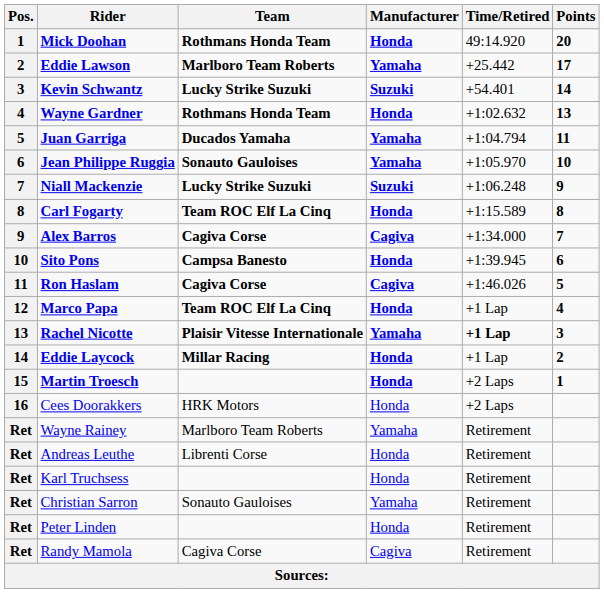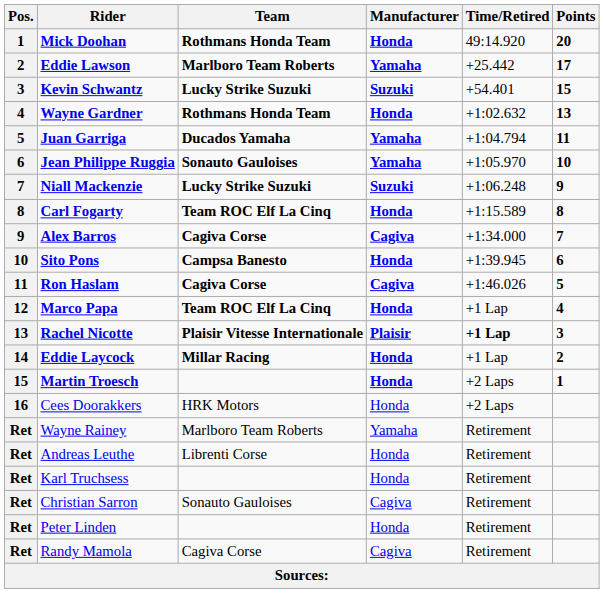 <table class="wikitable" style="font-size: 95%;">
 <tr>
 <th>Pos.</th>
 <th>Rider</th>
 <th>Team</th>
 <th>Manufacturer</th>
 <th>Time/Retired</th>
 <th>Points</th>
 </tr>
 <tr>
 <th>1</th>
 <td> <strong><a href='#'>Mick Doohan</a></strong></td>
 <td><strong>Rothmans Honda Team</strong></td>
 <td><strong><a href='#'>Honda</a></strong></td>
 <td>49:14.920</td>
 <td><strong>20</strong></td>
 </tr>
 <tr>
 <th>2</th>
 <td> <strong><a href='#'>Eddie Lawson</a></strong></td>
 <td><strong>Marlboro Team Roberts</strong></td>
 <td><strong><a href='#'>Yamaha</a></strong></td>
 <td>+25.442</td>
 <td><strong>17</strong></td>
 </tr>
 <tr>
 <th>3</th>
 <td> <strong><a href='#'>Kevin Schwantz</a></strong></td>
 <td><strong>Lucky Strike Suzuki</strong></td>
 <td><strong><a href='#'>Suzuki</a></strong></td>
 <td>+54.401</td>
-<td><strong>14</strong></td>
+<td><strong>15</strong></td>
 </tr>
 <tr>
 <th>4</th>
 <td> <strong><a href='#'>Wayne Gardner</a></strong></td>
 <td><strong>Rothmans Honda Team</strong></td>
 <td><strong><a href='#'>Honda</a></strong></td>
 <td>+1:02.632</td>
 <td><strong>13</strong></td>
 </tr>
 <tr>
 <th>5</th>
 <td> <strong><a href='#'>Juan Garriga</a></strong></td>
 <td><strong>Ducados Yamaha</strong></td>
 <td><strong><a href='#'>Yamaha</a></strong></td>
 <td>+1:04.794</td>
 <td><strong>11</strong></td>
 </tr>
 <tr>
 <th>6</th>
 <td> <strong><a href='#'>Jean Philippe Ruggia</a></strong></td>
 <td><strong>Sonauto Gauloises</strong></td>
 <td><strong><a href='#'>Yamaha</a></strong></td>
 <td>+1:05.970</td>
 <td><strong>10</strong></td>
 </tr>
 <tr>
 <th>7</th>
 <td> <strong><a href='#'>Niall Mackenzie</a></strong></td>
 <td><strong>Lucky Strike Suzuki</strong></td>
 <td><strong><a href='#'>Suzuki</a></strong></td>
 <td>+1:06.248</td>
 <td><strong>9</strong></td>
 </tr>
 <tr>
 <th>8</th>
 <td> <strong><a href='#'>Carl Fogarty</a></strong></td>
 <td><strong>Team ROC Elf La Cinq</strong></td>
 <td><strong><a href='#'>Honda</a></strong></td>
 <td>+1:15.589</td>
 <td><strong>8</strong></td>
 </tr>
 <tr>
 <th>9</th>
 <td> <strong><a href='#'>Alex Barros</a></strong></td>
 <td><strong>Cagiva Corse</strong></td>
 <td><strong><a href='#'>Cagiva</a></strong></td>
 <td>+1:34.000</td>
 <td><strong>7</strong></td>
 </tr>
 <tr>
 <th>10</th>
 <td> <strong><a href='#'>Sito Pons</a></strong></td>
 <td><strong>Campsa Banesto</strong></td>
 <td><strong><a href='#'>Honda</a></strong></td>
 <td>+1:39.945</td>
 <td><strong>6</strong></td>
 </tr>
 <tr>
 <th>11</th>
 <td> <strong><a href='#'>Ron Haslam</a></strong></td>
 <td><strong>Cagiva Corse</strong></td>
 <td><strong><a href='#'>Cagiva</a></strong></td>
 <td>+1:46.026</td>
 <td><strong>5</strong></td>
 </tr>
 <tr>
 <th>12</th>
 <td> <strong><a href='#'>Marco Papa</a></strong></td>
 <td><strong>Team ROC Elf La Cinq</strong></td>
 <td><strong><a href='#'>Honda</a></strong></td>
 <td>+1 Lap</td>
 <td><strong>4</strong></td>
 </tr>
 <tr>
 <th>13</th>
 <td> <strong><a href='#'>Rachel Nicotte</a></strong></td>
 <td><strong>Plaisir Vitesse Internationale</strong></td>
-<td><strong><a href='#'>Yamaha</a></strong></td>
+<td><strong><a href='#'>Plaisir</a></strong></td>
 <td><strong>+1 Lap</strong></td>
 <td><strong>3</strong></td>
 </tr>
 <tr>
 <th>14</th>
 <td> <strong><a href='#'>Eddie Laycock</a></strong></td>
 <td><strong>Millar Racing</strong></td>
 <td><strong><a href='#'>Honda</a></strong></td>
 <td>+1 Lap</td>
 <td><strong>2</strong></td>
 </tr>
 <tr>
 <th>15</th>
 <td> <strong><a href='#'>Martin Troesch</a></strong></td>
 <td></td>
 <td><strong><a href='#'>Honda</a></strong></td>
 <td>+2 Laps</td>
 <td><strong>1</strong></td>
 </tr>
 <tr>
 <th>16</th>
 <td> <a href='#'>Cees Doorakkers</a></td>
 <td>HRK Motors</td>
 <td><a href='#'>Honda</a></td>
 <td>+2 Laps</td>
 <td></td>
 </tr>
 <tr>
 <th>Ret</th>
 <td> <a href='#'>Wayne Rainey</a></td>
 <td>Marlboro Team Roberts</td>
 <td><a href='#'>Yamaha</a></td>
 <td>Retirement</td>
 <td></td>
 </tr>
 <tr>
 <th>Ret</th>
 <td> <a href='#'>Andreas Leuthe</a></td>
 <td>Librenti Corse</td>
 <td><a href='#'>Honda</a></td>
 <td>Retirement</td>
 <td></td>
 </tr>
 <tr>
 <th>Ret</th>
 <td> <a href='#'>Karl Truchsess</a></td>
 <td></td>
 <td><a href='#'>Honda</a></td>
 <td>Retirement</td>
 <td></td>
 </tr>
 <tr>
 <th>Ret</th>
 <td> <a href='#'>Christian Sarron</a></td>
 <td>Sonauto Gauloises</td>
-<td><a href='#'>Yamaha</a></td>
+<td><a href='#'>Cagiva</a></td>
 <td>Retirement</td>
 <td></td>
 </tr>
 <tr>
 <th>Ret</th>
 <td> <a href='#'>Peter Linden</a></td>
 <td></td>
 <td><a href='#'>Honda</a></td>
 <td>Retirement</td>
 <td></td>
 </tr>
 <tr>
 <th>Ret</th>
 <td> <a href='#'>Randy Mamola</a></td>
 <td>Cagiva Corse</td>
 <td><a href='#'>Cagiva</a></td>
 <td>Retirement</td>
 <td></td>
 </tr>
 <tr>
 <th colspan=8>Sources:</th>
 </tr>
 </table>
